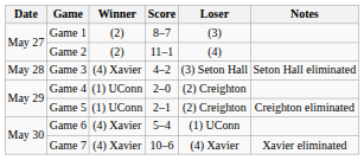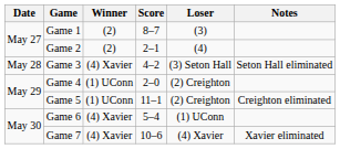 <table class="wikitable">
 <tr>
 <th>Date</th>
 <th>Game</th>
 <th>Winner</th>
 <th>Score</th>
 <th>Loser</th>
 <th>Notes</th>
 </tr>
 <tr align=center>
 <td rowspan=2>May 27</td>
 <td>Game 1</td>
 <td>(2) </td>
 <td>8–7</td>
 <td>(3) </td>
 <td></td>
 </tr>
 <tr align=center>
 <td>Game 2</td>
 <td>(2) </td>
-<td>11–1</td>
+<td>2–1</td>
 <td>(4) </td>
 <td></td>
 </tr>
 <tr align=center>
 <td>May 28</td>
 <td>Game 3</td>
 <td>(4) Xavier</td>
 <td>4–2</td>
 <td>(3) Seton Hall</td>
 <td>Seton Hall eliminated</td>
 </tr>
 <tr align=center>
 <td rowspan=2>May 29</td>
 <td>Game 4</td>
 <td>(1) UConn</td>
 <td>2–0</td>
 <td>(2) Creighton</td>
 <td></td>
 </tr>
 <tr align=center>
 <td>Game 5</td>
 <td>(1) UConn</td>
-<td>2–1</td>
+<td>11–1</td>
 <td>(2) Creighton</td>
 <td>Creighton eliminated</td>
 </tr>
 <tr align=center>
 <td rowspan=2>May 30</td>
 <td>Game 6</td>
 <td>(4) Xavier</td>
 <td>5–4</td>
 <td>(1) UConn</td>
 <td></td>
 </tr>
 <tr align=center>
 <td>Game 7</td>
 <td>(4) Xavier</td>
 <td>10–6</td>
 <td>(4) Xavier</td>
 <td>Xavier eliminated</td>
 </tr>
 </table>
